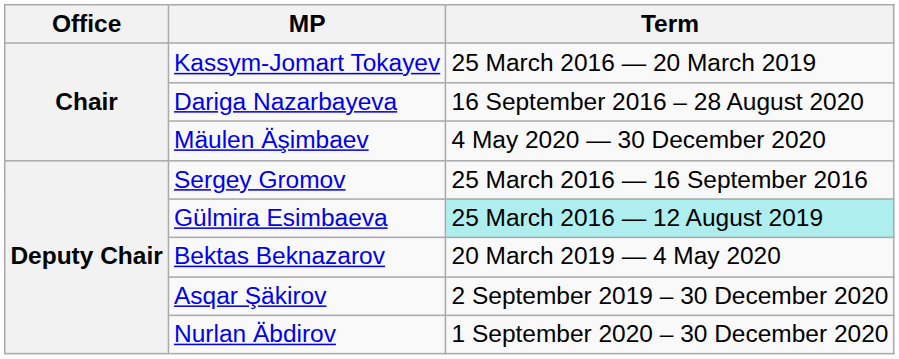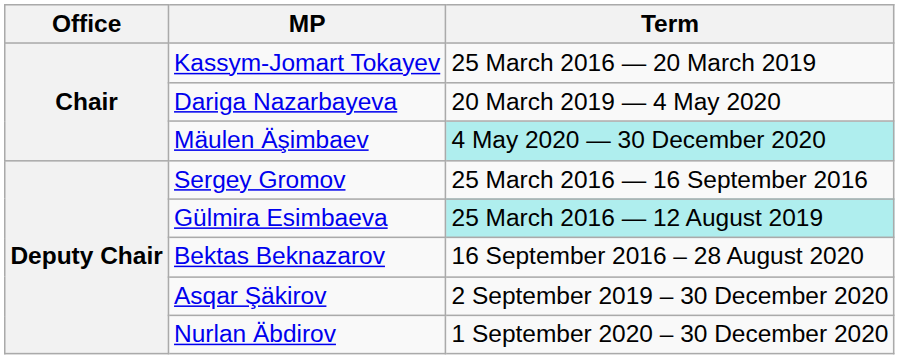 <table class="wikitable">
 <tr>
 <th>Office</th>
 <th>MP</th>
 <th>Term</th>
 </tr>
 <tr>
 <th rowspan="3">Chair</th>
 <td><a href='#'>Kassym-Jomart Tokayev</a></td>
 <td>25 March 2016 — 20 March 2019</td>
 </tr>
 <tr>
 <td><a href='#'>Dariga Nazarbayeva</a></td>
-<td>16 September 2016 – 28 August 2020</td>
+<td>20 March 2019 — 4 May 2020</td>
 </tr>
 <tr>
 <td><a href='#'>Mäulen Äşimbaev</a></td>
-<td>4 May 2020 — 30 December 2020</td>
+<td style="background: paleturquoise;">4 May 2020 — 30 December 2020</td>
 </tr>
 <tr>
 <th rowspan="5">Deputy Chair</th>
 <td><a href='#'>Sergey Gromov</a></td>
 <td>25 March 2016 — 16 September 2016</td>
 </tr>
 <tr>
 <td><a href='#'>Gülmira Esimbaeva</a></td>
 <td style="background: paleturquoise;">25 March 2016 — 12 August 2019</td>
 </tr>
 <tr>
 <td><a href='#'>Bektas Beknazarov</a></td>
-<td>20 March 2019 — 4 May 2020</td>
+<td>16 September 2016 – 28 August 2020</td>
 </tr>
 <tr>
 <td><a href='#'>Asqar Şäkirov</a></td>
 <td>2 September 2019 – 30 December 2020</td>
 </tr>
 <tr>
 <td><a href='#'>Nurlan Äbdirov</a></td>
 <td>1 September 2020 – 30 December 2020</td>
 </tr>
 </table>
